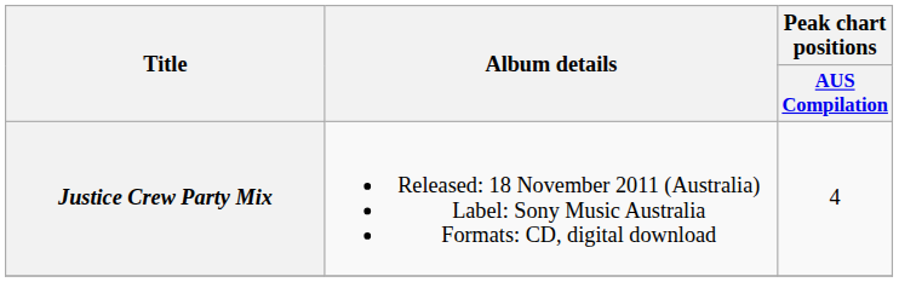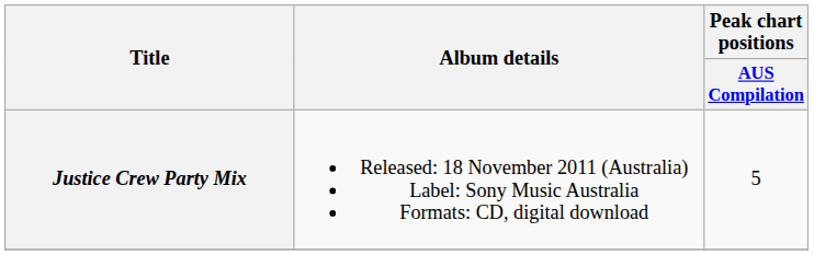 <table class="wikitable plainrowheaders" style="text-align:center;">
 <tr>
 <th scope="col" rowspan="2" style="width:14em;">Title</th>
 <th scope="col" rowspan="2" style="width:20em;">Album details</th>
 <th scope="col" colspan="1">Peak chart positions</th>
 </tr>
 <tr>
 <th scope="col" style="width:3em;font-size:90%;"><a href='#'>AUS<br>Compilation</a><br></th>
 </tr>
 <tr>
 <th scope="row"><em>Justice Crew Party Mix</em></th>
 <td><br><ul><li>Released: 18 November 2011 <span>(Australia)</span></li><li>Label: Sony Music Australia</li><li>Formats: CD, digital download</li></ul></td>
-<td>4</td>
+<td>5</td>
 </tr>
 <tr>
 </tr>
 </table>
